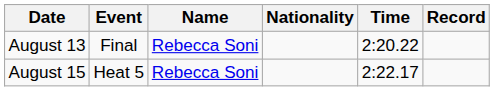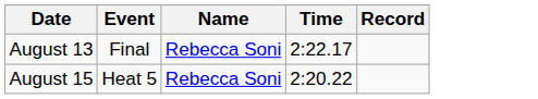 <table class=wikitable style=text-align:center>
 <tr>
 <th>Date</th>
 <th>Event</th>
 <th>Name</th>
-<th>Nationality</th>
 <th>Time</th>
 <th>Record</th>
 </tr>
 <tr>
 <td>August 13</td>
 <td>Final</td>
 <td align=left><a href='#'>Rebecca Soni</a></td>
-<td align=left></td>
-<td>2:20.22</td>
+<td>2:22.17</td>
 <td></td>
 </tr>
 <tr>
 <td>August 15</td>
 <td>Heat 5</td>
 <td align=left><a href='#'>Rebecca Soni</a></td>
-<td align=left></td>
-<td>2:22.17</td>
+<td>2:20.22</td>
 <td></td>
 </tr>
 </table>
